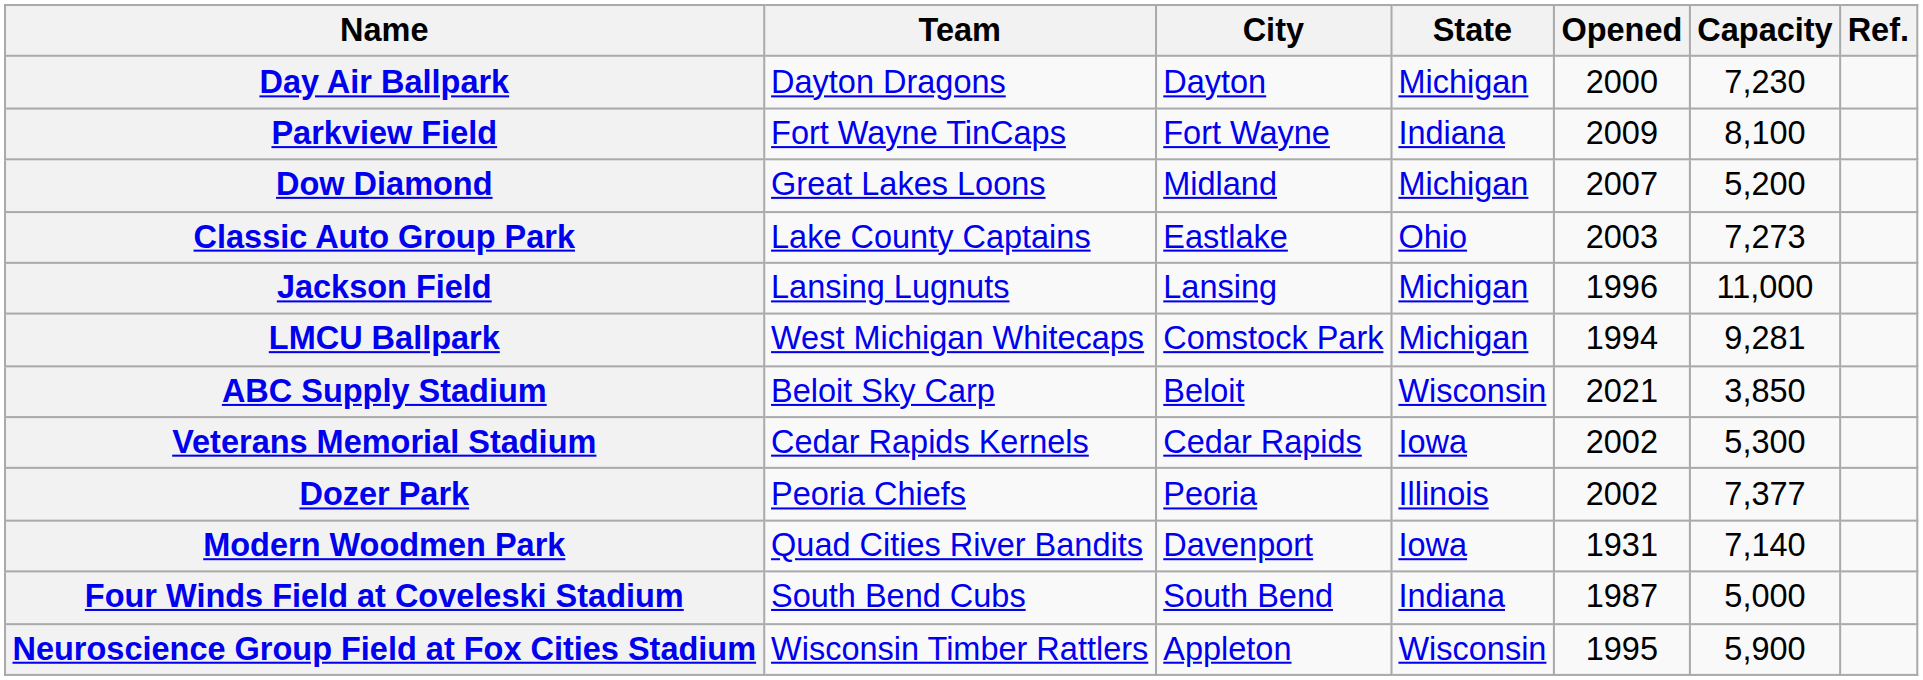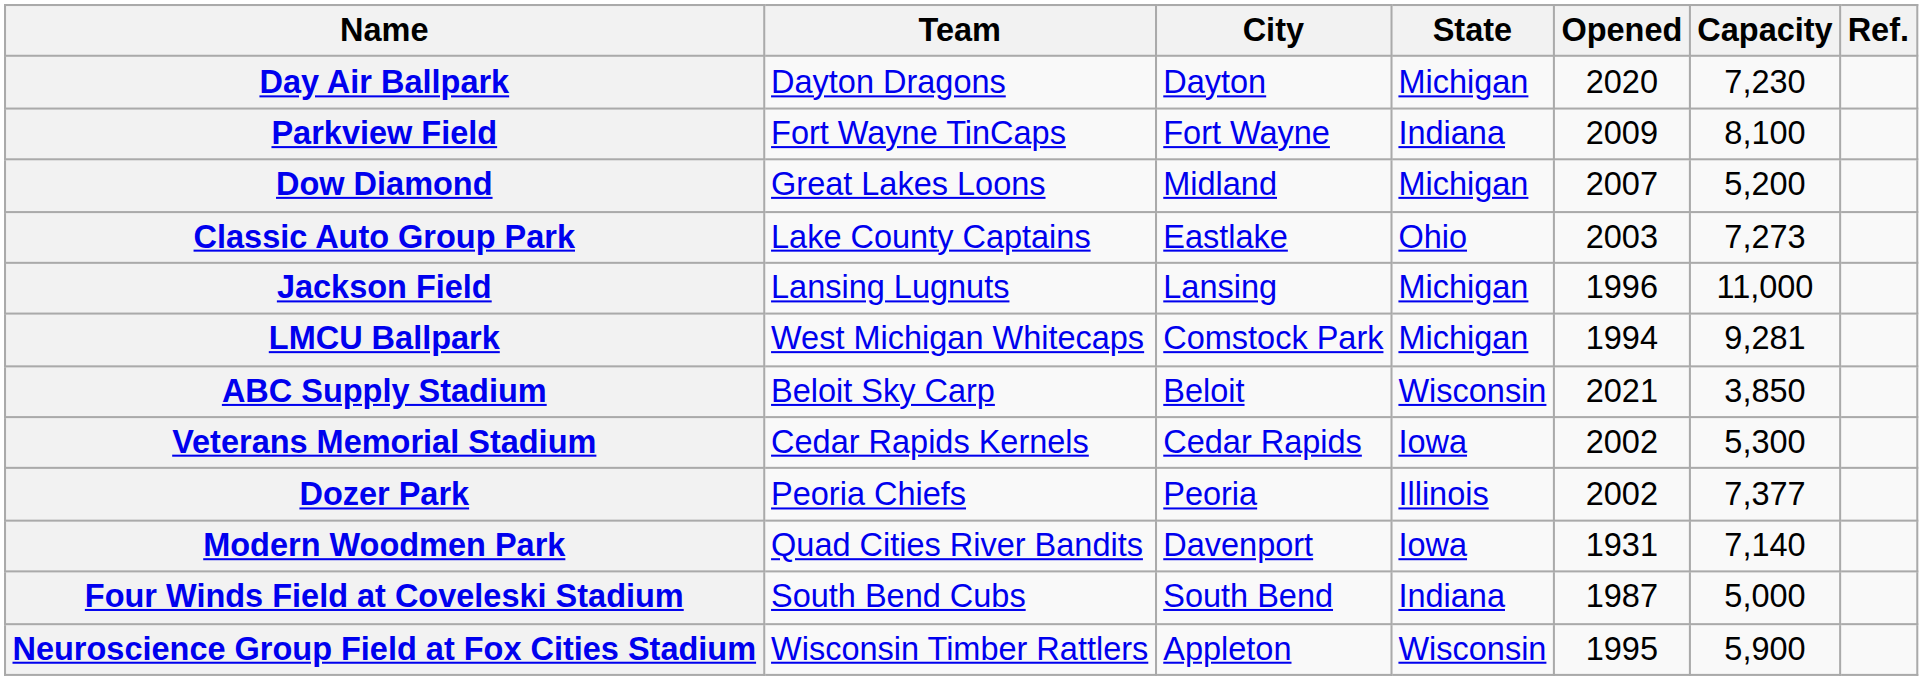 <table class="wikitable sortable plainrowheaders">
 <tr>
 <th>Name</th>
 <th>Team</th>
 <th>City</th>
 <th>State</th>
 <th>Opened</th>
 <th data-sort-type="number">Capacity</th>
 <th class="unsortable">Ref.</th>
 </tr>
 <tr>
 <th scope="row"><a href='#'>Day Air Ballpark</a></th>
 <td><a href='#'>Dayton Dragons</a></td>
 <td><a href='#'>Dayton</a></td>
 <td><a href='#'>Michigan</a></td>
-<td align="center">2000</td>
+<td align="center">2020</td>
 <td align="center">7,230</td>
 <td></td>
 </tr>
 <tr>
 <th scope="row"><a href='#'>Parkview Field</a></th>
 <td><a href='#'>Fort Wayne TinCaps</a></td>
 <td><a href='#'>Fort Wayne</a></td>
 <td><a href='#'>Indiana</a></td>
 <td align="center">2009</td>
 <td align="center">8,100</td>
 <td></td>
 </tr>
 <tr>
 <th scope="row"><a href='#'>Dow Diamond</a></th>
 <td><a href='#'>Great Lakes Loons</a></td>
 <td><a href='#'>Midland</a></td>
 <td><a href='#'>Michigan</a></td>
 <td align="center">2007</td>
 <td align="center">5,200</td>
 <td></td>
 </tr>
 <tr>
 <th scope="row"><a href='#'>Classic Auto Group Park</a></th>
 <td><a href='#'>Lake County Captains</a></td>
 <td><a href='#'>Eastlake</a></td>
 <td><a href='#'>Ohio</a></td>
 <td align="center">2003</td>
 <td align="center">7,273</td>
 <td></td>
 </tr>
 <tr>
 <th scope="row"><a href='#'>Jackson Field</a></th>
 <td><a href='#'>Lansing Lugnuts</a></td>
 <td><a href='#'>Lansing</a></td>
 <td><a href='#'>Michigan</a></td>
 <td align="center">1996</td>
 <td align="center">11,000</td>
 <td></td>
 </tr>
 <tr>
 <th scope="row"><a href='#'>LMCU Ballpark</a></th>
 <td><a href='#'>West Michigan Whitecaps</a></td>
 <td><a href='#'>Comstock Park</a></td>
 <td><a href='#'>Michigan</a></td>
 <td align="center">1994</td>
 <td align="center">9,281</td>
 <td></td>
 </tr>
 <tr>
 <th scope="row"><a href='#'>ABC Supply Stadium</a></th>
 <td><a href='#'>Beloit Sky Carp</a></td>
 <td><a href='#'>Beloit</a></td>
 <td><a href='#'>Wisconsin</a></td>
 <td align="center">2021</td>
 <td align="center">3,850</td>
 <td></td>
 </tr>
 <tr>
 <th scope="row"><a href='#'>Veterans Memorial Stadium</a></th>
 <td><a href='#'>Cedar Rapids Kernels</a></td>
 <td><a href='#'>Cedar Rapids</a></td>
 <td><a href='#'>Iowa</a></td>
 <td align="center">2002</td>
 <td align="center">5,300</td>
 <td></td>
 </tr>
 <tr>
 <th scope="row"><a href='#'>Dozer Park</a></th>
 <td><a href='#'>Peoria Chiefs</a></td>
 <td><a href='#'>Peoria</a></td>
 <td><a href='#'>Illinois</a></td>
 <td align="center">2002</td>
 <td align="center">7,377</td>
 <td></td>
 </tr>
 <tr>
 <th scope="row"><a href='#'>Modern Woodmen Park</a></th>
 <td><a href='#'>Quad Cities River Bandits</a></td>
 <td><a href='#'>Davenport</a></td>
 <td><a href='#'>Iowa</a></td>
 <td align="center">1931</td>
 <td align="center">7,140</td>
 <td></td>
 </tr>
 <tr>
 <th scope="row"><a href='#'>Four Winds Field at Coveleski Stadium</a></th>
 <td><a href='#'>South Bend Cubs</a></td>
 <td><a href='#'>South Bend</a></td>
 <td><a href='#'>Indiana</a></td>
 <td align="center">1987</td>
 <td align="center">5,000</td>
 <td></td>
 </tr>
 <tr>
 <th scope="row"><a href='#'>Neuroscience Group Field at Fox Cities Stadium</a></th>
 <td><a href='#'>Wisconsin Timber Rattlers</a></td>
 <td><a href='#'>Appleton</a></td>
 <td><a href='#'>Wisconsin</a></td>
 <td align="center">1995</td>
 <td align="center">5,900</td>
 <td></td>
 </tr>
 </table>
